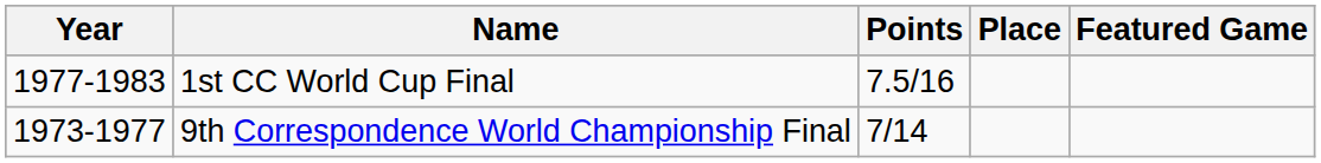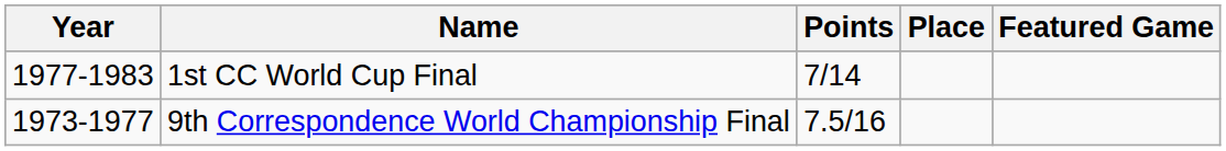 <table class="wikitable">
 <tr>
 <th>Year</th>
 <th>Name</th>
 <th>Points</th>
 <th>Place</th>
 <th>Featured Game</th>
 </tr>
 <tr>
 <td>1977-1983</td>
 <td>1st CC World Cup Final</td>
-<td>7.5/16</td>
+<td>7/14</td>
 <td></td>
 <td></td>
 </tr>
 <tr>
 <td>1973-1977</td>
 <td>9th <a href='#'>Correspondence World Championship</a> Final</td>
-<td>7/14</td>
+<td>7.5/16</td>
 <td></td>
 <td></td>
 </tr>
 </table>
